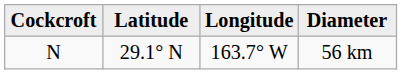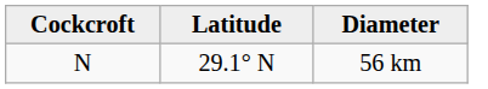 <table class="wikitable">
 <tr>
 <th width="25%" style="background:#eeeeee;">Cockcroft</th>
 <th width="25%" style="background:#eeeeee;">Latitude</th>
-<th width="25%" style="background:#eeeeee;">Longitude</th>
 <th width="25%" style="background:#eeeeee;">Diameter</th>
 </tr>
 <tr>
 <td align="center">N</td>
 <td align="center">29.1° N</td>
-<td align="center">163.7° W</td>
 <td align="center">56 km</td>
 </tr>
 </table>
